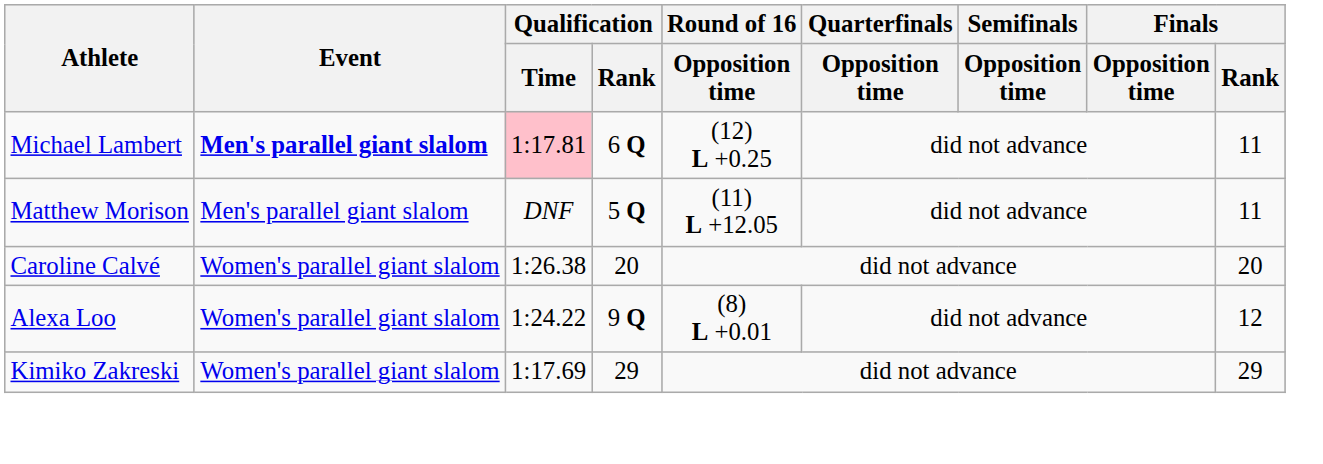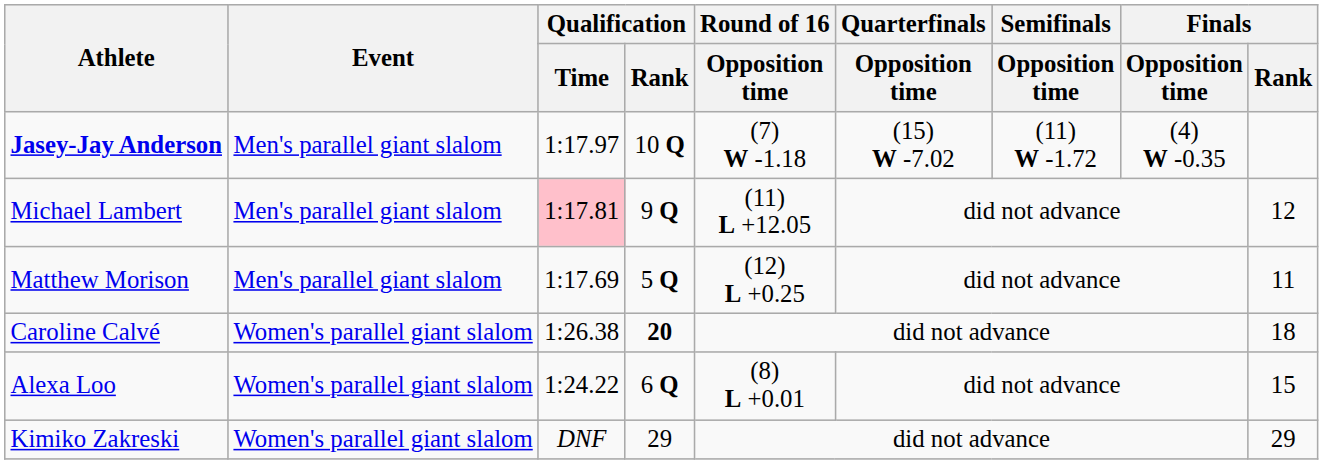 <table class="wikitable">
 <tr>
 <th rowspan="2">Athlete</th>
 <th rowspan="2">Event</th>
 <th colspan="2">Qualification</th>
 <th>Round of 16</th>
 <th>Quarterfinals</th>
 <th>Semifinals</th>
 <th colspan=2>Finals</th>
 </tr>
 <tr>
 <th>Time</th>
 <th>Rank</th>
 <th>Opposition<br>time</th>
 <th>Opposition<br>time</th>
 <th>Opposition<br>time</th>
 <th>Opposition<br>time</th>
 <th>Rank</th>
 </tr>
 <tr>
+<td><strong><a href='#'>Jasey-Jay Anderson</a></strong></td>
+<td><a href='#'>Men's parallel giant slalom</a></td>
+<td align="center">1:17.97</td>
+<td align="center">10 <strong>Q</strong></td>
+<td align="center"> (7)<br><strong>W</strong> -1.18</td>
+<td align="center"> (15)<br><strong>W</strong> -7.02</td>
+<td align="center"> (11)<br><strong>W</strong> -1.72</td>
+<td align="center"> (4)<br><strong>W</strong> -0.35</td>
+<td align="center"></td>
+</tr>
+<tr>
 <td><a href='#'>Michael Lambert</a></td>
-<td><strong><a href='#'>Men's parallel giant slalom</a></strong></td>
+<td><a href='#'>Men's parallel giant slalom</a></td>
 <td align="center" style="background: pink;">1:17.81</td>
-<td align="center">6 <strong>Q</strong></td>
-<td align="center"> (12)<br><strong>L</strong> +0.25</td>
+<td align="center">9 <strong>Q</strong></td>
+<td align="center"> (11)<br><strong>L</strong> +12.05</td>
 <td colspan=3 align="center">did not advance</td>
-<td align="center">11</td>
+<td align="center">12</td>
 </tr>
 <tr>
 <td><a href='#'>Matthew Morison</a></td>
 <td><a href='#'>Men's parallel giant slalom</a></td>
-<td align="center"><em>DNF</em></td>
+<td align="center">1:17.69</td>
 <td align="center">5 <strong>Q</strong></td>
-<td align="center"> (11)<br><strong>L</strong> +12.05</td>
+<td align="center"> (12)<br><strong>L</strong> +0.25</td>
 <td colspan=3 align="center">did not advance</td>
 <td align="center">11</td>
 </tr>
 <tr>
 <td><a href='#'>Caroline Calvé</a></td>
 <td><a href='#'>Women's parallel giant slalom</a></td>
 <td align="center">1:26.38</td>
-<td align="center">20</td>
+<td align="center"><strong>20</strong></td>
 <td colspan=4 align="center">did not advance</td>
-<td align="center">20</td>
+<td align="center">18</td>
 </tr>
 <tr>
 <td><a href='#'>Alexa Loo</a></td>
 <td><a href='#'>Women's parallel giant slalom</a></td>
 <td align="center">1:24.22</td>
-<td align="center">9 <strong>Q</strong></td>
+<td align="center">6 <strong>Q</strong></td>
 <td align="center"> (8)<br><strong>L</strong> +0.01</td>
 <td colspan=3 align="center">did not advance</td>
-<td align="center">12</td>
+<td align="center">15</td>
 </tr>
 <tr>
 <td><a href='#'>Kimiko Zakreski</a></td>
 <td><a href='#'>Women's parallel giant slalom</a></td>
-<td align="center">1:17.69</td>
+<td align="center"><em>DNF</em></td>
 <td align="center">29</td>
 <td align="center" colspan="4">did not advance</td>
 <td align="center">29</td>
 </tr>
 </table>
